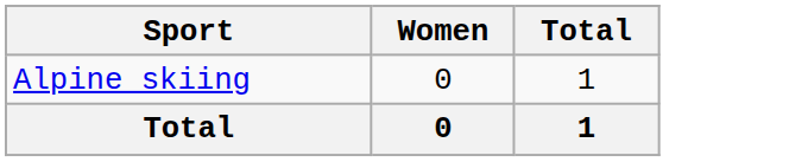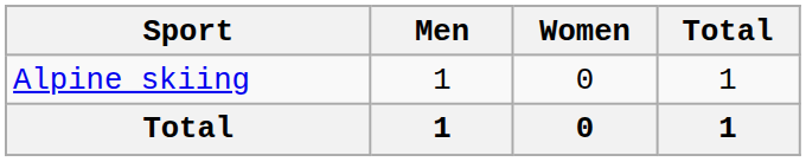 <table class="wikitable sortable" style=text-align:center>
 <tr>
 <th width=150>Sport</th>
+<th width=55>Men</th>
 <th width=55>Women</th>
 <th width=55>Total</th>
 </tr>
 <tr>
 <td align=left><a href='#'>Alpine skiing</a></td>
+<td>1</td>
 <td>0</td>
 <td>1</td>
 </tr>
 <tr>
 <th>Total</th>
+<th>1</th>
 <th>0</th>
 <th>1</th>
 </tr>
 </table>
